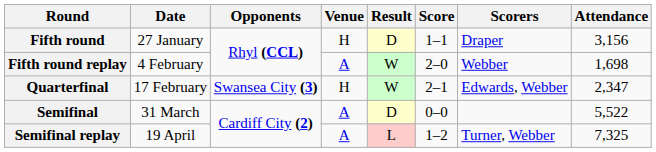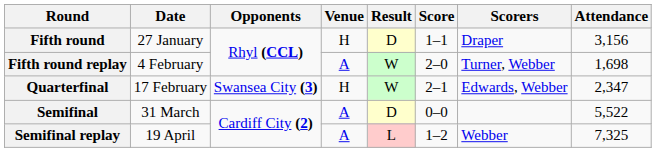 <table class="wikitable" style="text-align:center">
 <tr>
 <th>Round</th>
 <th>Date</th>
 <th>Opponents</th>
 <th>Venue</th>
 <th>Result</th>
 <th>Score</th>
 <th>Scorers</th>
 <th>Attendance</th>
 </tr>
 <tr>
 <th>Fifth round</th>
 <td>27 January</td>
 <td rowspan=2><a href='#'>Rhyl</a> <strong>(<a href='#'>CCL</a>)</strong></td>
 <td>H</td>
 <td style="background-color:#FFFFCC">D</td>
 <td>1–1</td>
 <td align="left"><a href='#'>Draper</a></td>
 <td>3,156</td>
 </tr>
 <tr>
 <th>Fifth round replay</th>
 <td>4 February</td>
 <td><a href='#'>A</a></td>
 <td style="background-color:#CCFFCC">W</td>
 <td>2–0</td>
-<td align="left"><a href='#'>Webber</a></td>
+<td align="left"><a href='#'>Turner</a>, <a href='#'>Webber</a></td>
 <td>1,698</td>
 </tr>
 <tr>
 <th>Quarterfinal</th>
 <td>17 February</td>
 <td><a href='#'>Swansea City</a> <strong>(<a href='#'>3</a>)</strong></td>
 <td>H</td>
 <td style="background-color:#CCFFCC">W</td>
 <td>2–1</td>
 <td align="left"><a href='#'>Edwards</a>, <a href='#'>Webber</a></td>
 <td>2,347</td>
 </tr>
 <tr>
 <th>Semifinal</th>
 <td>31 March</td>
 <td rowspan=2><a href='#'>Cardiff City</a> <strong>(<a href='#'>2</a>)</strong></td>
 <td><a href='#'>A</a></td>
 <td style="background-color:#FFFFCC">D</td>
 <td>0–0</td>
 <td align="left"></td>
 <td>5,522</td>
 </tr>
 <tr>
 <th>Semifinal replay</th>
 <td>19 April</td>
 <td><a href='#'>A</a></td>
 <td style="background-color:#FFCCCC">L</td>
 <td>1–2</td>
-<td align="left"><a href='#'>Turner</a>, <a href='#'>Webber</a></td>
+<td align="left"><a href='#'>Webber</a></td>
 <td>7,325</td>
 </tr>
 </table>
